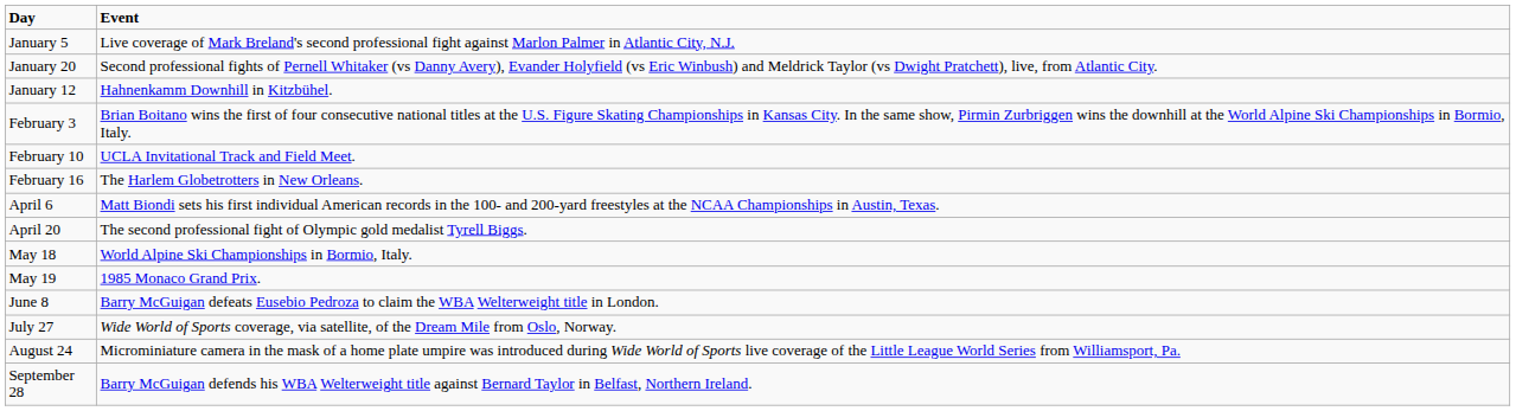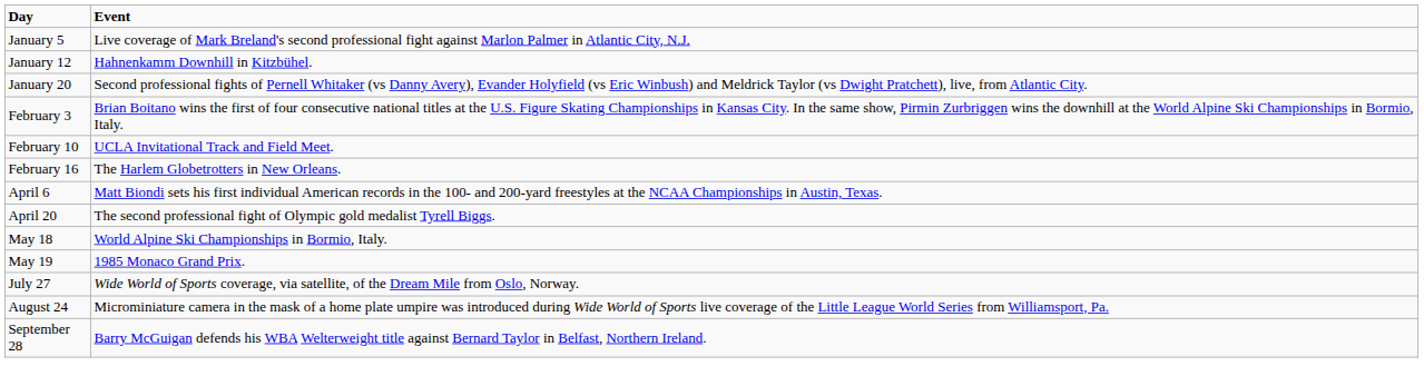 <table class="wikitable">
 <tr>
 <td><strong>Day</strong></td>
 <td><strong>Event</strong></td>
 </tr>
 <tr>
 <td>January 5</td>
 <td>Live coverage of <a href='#'>Mark Breland</a>'s second professional fight against <a href='#'>Marlon Palmer</a> in <a href='#'>Atlantic City, N.J.</a></td>
 </tr>
 <tr>
+<td>January 12</td>
+<td><a href='#'>Hahnenkamm Downhill</a> in <a href='#'>Kitzbühel</a>.</td>
+</tr>
+<tr>
 <td>January 20</td>
 <td>Second professional fights of <a href='#'>Pernell Whitaker</a> (vs <a href='#'>Danny Avery</a>), <a href='#'>Evander Holyfield</a> (vs <a href='#'>Eric Winbush</a>) and Meldrick Taylor (vs <a href='#'>Dwight Pratchett</a>), live, from <a href='#'>Atlantic City</a>.</td>
-</tr>
-<tr>
-<td>January 12</td>
-<td><a href='#'>Hahnenkamm Downhill</a> in <a href='#'>Kitzbühel</a>.</td>
 </tr>
 <tr>
 <td>February 3</td>
 <td><a href='#'>Brian Boitano</a> wins the first of four consecutive national titles at the <a href='#'>U.S. Figure Skating Championships</a> in <a href='#'>Kansas City</a>. In the same show, <a href='#'>Pirmin Zurbriggen</a> wins the downhill at the <a href='#'>World Alpine Ski Championships</a> in <a href='#'>Bormio</a>, Italy.</td>
 </tr>
 <tr>
 <td>February 10</td>
 <td><a href='#'>UCLA Invitational Track and Field Meet</a>.</td>
 </tr>
 <tr>
 <td>February 16</td>
 <td>The <a href='#'>Harlem Globetrotters</a> in <a href='#'>New Orleans</a>.</td>
 </tr>
 <tr>
 <td>April 6</td>
 <td><a href='#'>Matt Biondi</a> sets his first individual American records in the 100- and 200-yard freestyles at the <a href='#'>NCAA Championships</a> in <a href='#'>Austin, Texas</a>.</td>
 </tr>
 <tr>
 <td>April 20</td>
 <td>The second professional fight of Olympic gold medalist <a href='#'>Tyrell Biggs</a>.</td>
 </tr>
 <tr>
 <td>May 18</td>
 <td><a href='#'>World Alpine Ski Championships</a> in <a href='#'>Bormio</a>, Italy.</td>
 </tr>
 <tr>
 <td>May 19</td>
 <td><a href='#'>1985 Monaco Grand Prix</a>.</td>
 </tr>
 <tr>
-<td>June 8</td>
-<td><a href='#'>Barry McGuigan</a> defeats <a href='#'>Eusebio Pedroza</a> to claim the <a href='#'>WBA</a> <a href='#'>Welterweight title</a> in London.</td>
-</tr>
-<tr>
 <td>July 27</td>
 <td><em>Wide World of Sports</em> coverage, via satellite, of the <a href='#'>Dream Mile</a> from <a href='#'>Oslo</a>, Norway.</td>
 </tr>
 <tr>
 <td>August 24</td>
 <td>Microminiature camera in the mask of a home plate umpire was introduced during <em>Wide World of Sports</em> live coverage of the <a href='#'>Little League World Series</a> from <a href='#'>Williamsport, Pa.</a></td>
 </tr>
 <tr>
 <td>September 28</td>
 <td><a href='#'>Barry McGuigan</a> defends his <a href='#'>WBA</a> <a href='#'>Welterweight title</a> against <a href='#'>Bernard Taylor</a> in <a href='#'>Belfast</a>, <a href='#'>Northern Ireland</a>.</td>
 </tr>
 </table>
